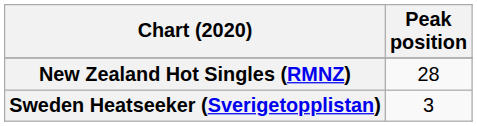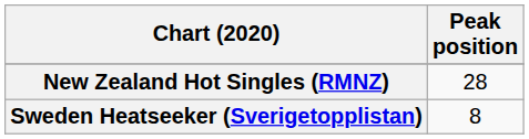 <table class="wikitable sortable plainrowheaders" style="text-align:center">
 <tr>
 <th>Chart (2020)</th>
 <th>Peak<br>position</th>
 </tr>
 <tr>
 </tr>
 <tr>
 </tr>
 <tr>
 <th scope="row">New Zealand Hot Singles (<a href='#'>RMNZ</a>)</th>
 <td>28</td>
 </tr>
 <tr>
 <th scope="row">Sweden Heatseeker (<a href='#'>Sverigetopplistan</a>)</th>
-<td>3</td>
+<td>8</td>
 </tr>
 </table>
